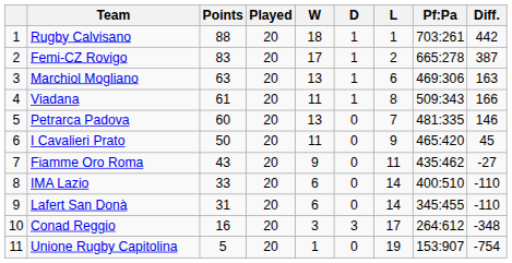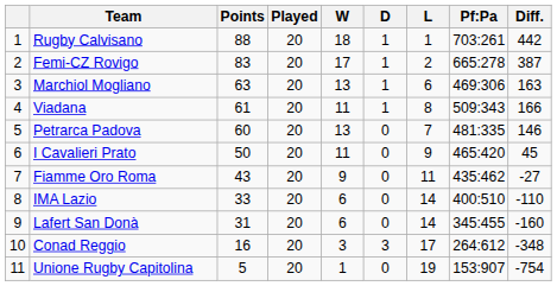 <table class="wikitable" style="float:left; margin-right:15px; text-align: center;">
 <tr>
 <th bgcolor="#efefef" width="20"></th>
 <th bgcolor="#efefef" width="200">Team</th>
 <th bgcolor="#efefef" width="40">Points</th>
 <th bgcolor="#efefef" width="40">Played</th>
 <th bgcolor="#efefef" width="40">W</th>
 <th bgcolor="#efefef" width="40">D</th>
 <th bgcolor="#efefef" width="40">L</th>
 <th bgcolor="#efefef" width="40">Pf:Pa</th>
 <th bgcolor="#efefef" width="40">Diff.</th>
 </tr>
 <tr>
 <td>1</td>
 <td align=left><a href='#'>Rugby Calvisano</a></td>
 <td>88</td>
 <td>20</td>
 <td>18</td>
 <td>1</td>
 <td>1</td>
 <td>703:261</td>
 <td>442</td>
 </tr>
 <tr>
 <td>2</td>
 <td align=left><a href='#'>Femi-CZ Rovigo</a></td>
 <td>83</td>
 <td>20</td>
 <td>17</td>
 <td>1</td>
 <td>2</td>
 <td>665:278</td>
 <td>387</td>
 </tr>
 <tr>
 <td>3</td>
 <td align=left><a href='#'>Marchiol Mogliano</a></td>
 <td>63</td>
 <td>20</td>
 <td>13</td>
 <td>1</td>
 <td>6</td>
 <td>469:306</td>
 <td>163</td>
 </tr>
 <tr>
 <td>4</td>
 <td align=left><a href='#'>Viadana</a></td>
 <td>61</td>
 <td>20</td>
 <td>11</td>
 <td>1</td>
 <td>8</td>
 <td>509:343</td>
 <td>166</td>
 </tr>
 <tr>
 <td>5</td>
 <td align=left><a href='#'>Petrarca Padova</a></td>
 <td>60</td>
 <td>20</td>
 <td>13</td>
 <td>0</td>
 <td>7</td>
 <td>481:335</td>
 <td>146</td>
 </tr>
 <tr>
 <td>6</td>
 <td align=left><a href='#'>I Cavalieri Prato</a></td>
 <td>50</td>
 <td>20</td>
 <td>11</td>
 <td>0</td>
 <td>9</td>
 <td>465:420</td>
 <td>45</td>
 </tr>
 <tr>
 <td>7</td>
 <td align=left><a href='#'>Fiamme Oro Roma</a></td>
 <td>43</td>
 <td>20</td>
 <td>9</td>
 <td>0</td>
 <td>11</td>
 <td>435:462</td>
 <td>-27</td>
 </tr>
 <tr>
 <td>8</td>
 <td align=left><a href='#'>IMA Lazio</a></td>
 <td>33</td>
 <td>20</td>
 <td>6</td>
 <td>0</td>
 <td>14</td>
 <td>400:510</td>
 <td>-110</td>
 </tr>
 <tr>
 <td>9</td>
 <td align=left><a href='#'>Lafert San Donà</a></td>
 <td>31</td>
 <td>20</td>
 <td>6</td>
 <td>0</td>
 <td>14</td>
 <td>345:455</td>
-<td>-110</td>
+<td>-160</td>
 </tr>
 <tr>
 <td>10</td>
 <td align=left><a href='#'>Conad Reggio</a></td>
 <td>16</td>
 <td>20</td>
 <td>3</td>
 <td>3</td>
 <td>17</td>
 <td>264:612</td>
 <td>-348</td>
 </tr>
 <tr>
 <td>11</td>
 <td align=left><a href='#'>Unione Rugby Capitolina</a></td>
 <td>5</td>
 <td>20</td>
 <td>1</td>
 <td>0</td>
 <td>19</td>
 <td>153:907</td>
 <td>-754</td>
 </tr>
 </table>
